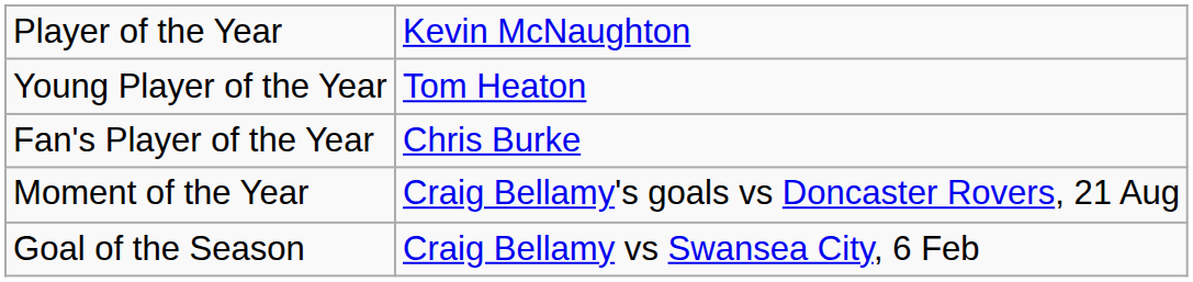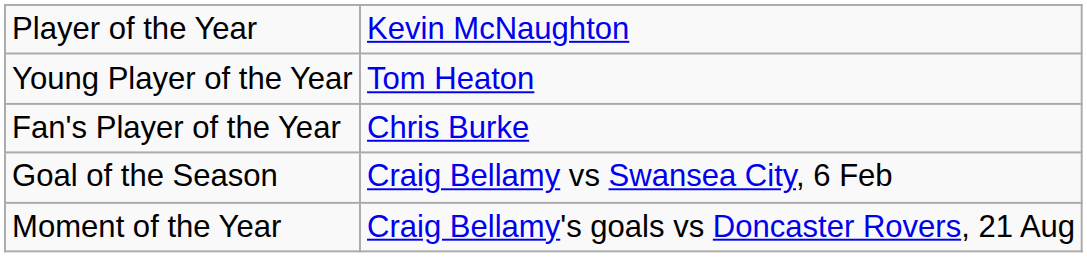 <table class="wikitable">
 <tr>
 <td>Player of the Year</td>
 <td><a href='#'>Kevin McNaughton</a></td>
 </tr>
 <tr>
 <td>Young Player of the Year</td>
 <td><a href='#'>Tom Heaton</a></td>
 </tr>
 <tr>
 <td>Fan's Player of the Year</td>
 <td><a href='#'>Chris Burke</a></td>
 </tr>
 <tr>
+<td>Goal of the Season</td>
+<td><a href='#'>Craig Bellamy</a> vs <a href='#'>Swansea City</a>, 6 Feb</td>
+</tr>
+<tr>
 <td>Moment of the Year</td>
 <td><a href='#'>Craig Bellamy</a>'s goals vs <a href='#'>Doncaster Rovers</a>, 21 Aug</td>
 </tr>
-<tr>
-<td>Goal of the Season</td>
-<td><a href='#'>Craig Bellamy</a> vs <a href='#'>Swansea City</a>, 6 Feb</td>
-</tr>
 </table>
